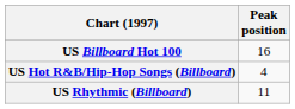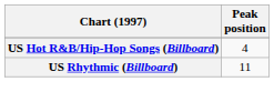 <table class="wikitable sortable plainrowheaders"style="text-align:center">
 <tr>
 <th scope="col">Chart (1997)</th>
 <th scope="col">Peak<br>position</th>
 </tr>
 <tr>
-</tr>
-<tr>
-<th scope="row">US <a href='#'><em>Billboard</em> Hot 100</a></th>
-<td>16</td>
 </tr>
 <tr>
 <th scope="row">US <a href='#'>Hot R&B/Hip-Hop Songs</a> (<em><a href='#'>Billboard</a></em>)</th>
 <td>4</td>
 </tr>
 <tr>
 <th scope="row">US <a href='#'>Rhythmic</a> (<em><a href='#'>Billboard</a></em>)</th>
 <td>11</td>
 </tr>
 </table>
